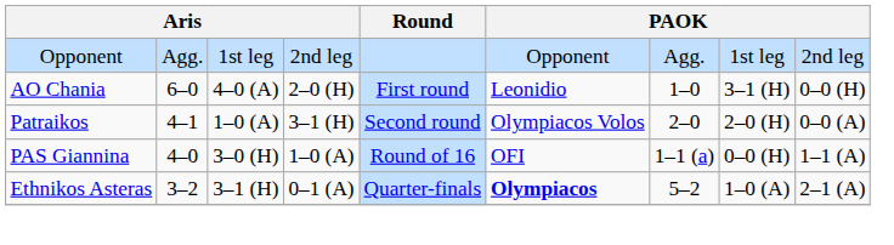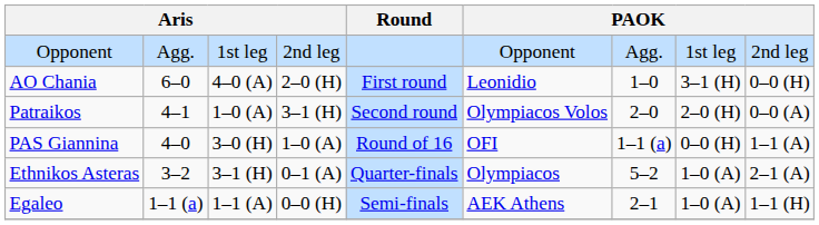 <table class="wikitable" style="text-align:center">
 <tr>
 <th colspan=4>Aris</th>
 <th>Round</th>
 <th colspan=4>PAOK</th>
 </tr>
 <tr style="background:#c1e0ff">
 <td>Opponent</td>
 <td>Agg.</td>
 <td>1st leg</td>
 <td>2nd leg</td>
 <td></td>
 <td>Opponent</td>
 <td>Agg.</td>
 <td>1st leg</td>
 <td>2nd leg</td>
 </tr>
 <tr>
 <td align=left><a href='#'>AO Chania</a></td>
 <td>6–0</td>
 <td>4–0 (A)</td>
 <td>2–0 (H)</td>
 <td style="background:#c1e0ff;"><a href='#'>First round</a></td>
 <td align=left><a href='#'>Leonidio</a></td>
 <td>1–0</td>
 <td>3–1 (H)</td>
 <td>0–0 (H)</td>
 </tr>
 <tr>
 <td align=left><a href='#'>Patraikos</a></td>
 <td>4–1</td>
 <td>1–0 (A)</td>
 <td>3–1 (H)</td>
 <td style="background:#c1e0ff;"><a href='#'>Second round</a></td>
 <td align=left><a href='#'>Olympiacos Volos</a></td>
 <td>2–0</td>
 <td>2–0 (H)</td>
 <td>0–0 (A)</td>
 </tr>
 <tr>
 <td align=left><a href='#'>PAS Giannina</a></td>
 <td>4–0</td>
 <td>3–0 (H)</td>
 <td>1–0 (A)</td>
 <td style="background:#c1e0ff;"><a href='#'>Round of 16</a></td>
 <td align=left><a href='#'>OFI</a></td>
 <td>1–1 (<a href='#'>a</a>)</td>
 <td>0–0 (H)</td>
 <td>1–1 (A)</td>
 </tr>
 <tr>
 <td align=left><a href='#'>Ethnikos Asteras</a></td>
 <td>3–2</td>
 <td>3–1 (H)</td>
 <td>0–1 (A)</td>
 <td style="background:#c1e0ff;"><a href='#'>Quarter-finals</a></td>
-<td align=left><strong><a href='#'>Olympiacos</a></strong></td>
+<td align=left><a href='#'>Olympiacos</a></td>
 <td>5–2</td>
 <td>1–0 (A)</td>
 <td>2–1 (A)</td>
 </tr>
 <tr>
+<td align=left><a href='#'>Egaleo</a></td>
+<td>1–1 (<a href='#'>a</a>)</td>
+<td>1–1 (A)</td>
+<td>0–0 (H)</td>
+<td style="background:#c1e0ff;"><a href='#'>Semi-finals</a></td>
+<td align=left><a href='#'>AEK Athens</a></td>
+<td>2–1</td>
+<td>1–0 (A)</td>
+<td>1–1 (H)</td>
+</tr>
+<tr>
 </tr>
 </table>
